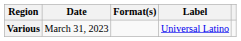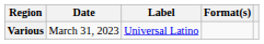 <table class="wikitable plainrowheaders">
 <tr>
 <th scope="col">Region</th>
 <th scope="col">Date</th>
+<th scope="col">Label</th>
 <th scope="col">Format(s)</th>
-<th scope="col">Label</th>
 <th scope="col"></th>
 </tr>
 <tr>
 <th scope="row">Various</th>
 <td>March 31, 2023</td>
+<td><a href='#'>Universal Latino</a></td>
 <td></td>
-<td><a href='#'>Universal Latino</a></td>
 <td align="center"></td>
 </tr>
 </table>
